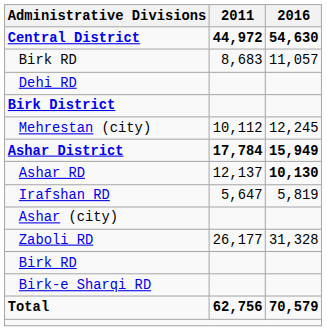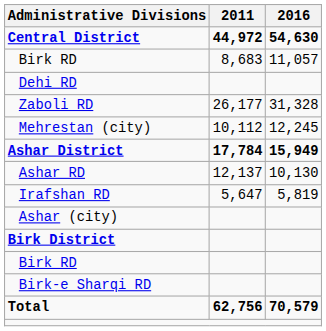 <table class="wikitable">
 <tr>
 <th>Administrative Divisions</th>
 <th>2011</th>
 <th>2016</th>
 </tr>
 <tr>
 <td><strong><a href='#'>Central District</a></strong></td>
 <td style="text-align: right;"><strong>44,972</strong></td>
 <td style="text-align: right;"><strong>54,630</strong></td>
 </tr>
 <tr>
 <td style="padding-left: 1em;">Birk RD</td>
 <td style="text-align: right;">8,683</td>
 <td style="text-align: right;">11,057</td>
 </tr>
 <tr>
 <td style="padding-left: 1em;"><a href='#'>Dehi RD</a></td>
 <td style="text-align: right;"></td>
 <td style="text-align: right;"></td>
 </tr>
 <tr>
-<td><strong><a href='#'>Birk District</a></strong></td>
-<td style="text-align: right;"></td>
-<td style="text-align: right;"></td>
+<td style="padding-left: 1em;"><a href='#'>Zaboli RD</a></td>
+<td style="text-align: right;">26,177</td>
+<td style="text-align: right;">31,328</td>
 </tr>
 <tr>
 <td style="padding-left: 1em;"><a href='#'>Mehrestan</a> (city)</td>
 <td style="text-align: right;">10,112</td>
 <td style="text-align: right;">12,245</td>
 </tr>
 <tr>
 <td><strong><a href='#'>Ashar District</a></strong></td>
 <td style="text-align: right;"><strong>17,784</strong></td>
 <td style="text-align: right;"><strong>15,949</strong></td>
 </tr>
 <tr>
 <td style="padding-left: 1em;"><a href='#'>Ashar RD</a></td>
 <td style="text-align: right;">12,137</td>
-<td style="text-align: right;"><strong>10,130</strong></td>
+<td style="text-align: right;">10,130</td>
 </tr>
 <tr>
 <td style="padding-left: 1em;"><a href='#'>Irafshan RD</a></td>
 <td style="text-align: right;">5,647</td>
 <td style="text-align: right;">5,819</td>
 </tr>
 <tr>
 <td style="padding-left: 1em;"><a href='#'>Ashar</a> (city)</td>
 <td style="text-align: right;"></td>
 <td style="text-align: right;"></td>
 </tr>
 <tr>
-<td style="padding-left: 1em;"><a href='#'>Zaboli RD</a></td>
-<td style="text-align: right;">26,177</td>
-<td style="text-align: right;">31,328</td>
+<td><strong><a href='#'>Birk District</a></strong></td>
+<td style="text-align: right;"></td>
+<td style="text-align: right;"></td>
 </tr>
 <tr>
 <td style="padding-left: 1em;"><a href='#'>Birk RD</a></td>
 <td style="text-align: right;"></td>
 <td style="text-align: right;"></td>
 </tr>
 <tr>
 <td style="padding-left: 1em;"><a href='#'>Birk-e Sharqi RD</a></td>
 <td style="text-align: right;"></td>
 <td style="text-align: right;"></td>
 </tr>
 <tr>
 <td><strong>Total</strong></td>
 <td style="text-align: right;"><strong>62,756</strong></td>
 <td style="text-align: right;"><strong>70,579</strong></td>
 </tr>
 <tr>
 <td colspan=3></td>
 </tr>
 </table>
